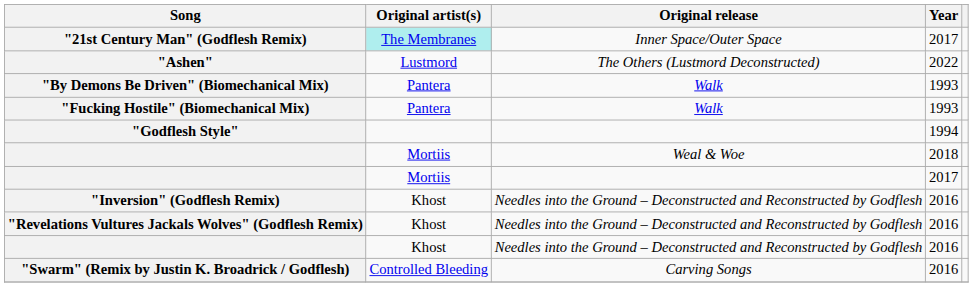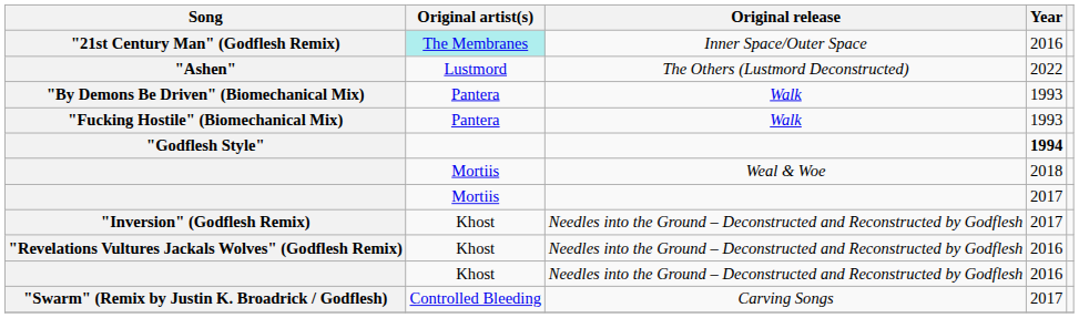 <table class="wikitable sortable plainrowheaders" style="text-align:center;">
 <tr>
 <th scope="col">Song</th>
 <th scope="col">Original artist(s)</th>
 <th scope="col" data-sort-type="text">Original release</th>
 <th scope="col">Year</th>
 <th scope="col" class="unsortable"></th>
 </tr>
 <tr>
 <th scope=row>"21st Century Man" (Godflesh Remix)</th>
 <td style="background: paleturquoise;"><a href='#'>The Membranes</a></td>
 <td><em>Inner Space/Outer Space</em></td>
-<td>2017</td>
+<td>2016</td>
 <td></td>
 </tr>
 <tr>
 <th scope=row>"Ashen"</th>
 <td><a href='#'>Lustmord</a></td>
 <td><em>The Others (Lustmord Deconstructed)</em></td>
 <td>2022</td>
 <td></td>
 </tr>
 <tr>
 <th scope=row>"By Demons Be Driven" (Biomechanical Mix)</th>
 <td><a href='#'>Pantera</a></td>
 <td><em><a href='#'>Walk</a></em></td>
 <td>1993</td>
 <td></td>
 </tr>
 <tr>
 <th scope=row>"Fucking Hostile" (Biomechanical Mix)</th>
 <td><a href='#'>Pantera</a></td>
 <td><em><a href='#'>Walk</a></em></td>
 <td>1993</td>
 <td></td>
 </tr>
 <tr>
 <th scope=row>"Godflesh Style"</th>
 <td><br></td>
 <td></td>
-<td>1994</td>
+<td><strong>1994</strong></td>
 <td></td>
 </tr>
 <tr>
 <th scope=row></th>
 <td><a href='#'>Mortiis</a></td>
 <td><em>Weal & Woe</em></td>
 <td>2018</td>
 <td></td>
 </tr>
 <tr>
 <th scope=row></th>
 <td><a href='#'>Mortiis</a></td>
 <td><em></em></td>
 <td>2017</td>
 <td></td>
 </tr>
 <tr>
 <th scope=row>"Inversion" (Godflesh Remix)</th>
 <td>Khost</td>
 <td><em>Needles into the Ground – Deconstructed and Reconstructed by Godflesh</em></td>
-<td>2016</td>
+<td>2017</td>
 <td></td>
 </tr>
 <tr>
 <th scope=row>"Revelations Vultures Jackals Wolves" (Godflesh Remix)</th>
 <td>Khost</td>
 <td><em>Needles into the Ground – Deconstructed and Reconstructed by Godflesh</em></td>
 <td>2016</td>
 <td></td>
 </tr>
 <tr>
 <th scope=row></th>
 <td>Khost</td>
 <td><em>Needles into the Ground – Deconstructed and Reconstructed by Godflesh</em></td>
 <td>2016</td>
 <td></td>
 </tr>
 <tr>
 <th scope=row>"Swarm" (Remix by Justin K. Broadrick / Godflesh)</th>
 <td><a href='#'>Controlled Bleeding</a></td>
 <td><em>Carving Songs</em></td>
-<td>2016</td>
+<td>2017</td>
 <td></td>
 </tr>
 <tr>
 </tr>
 </table>
